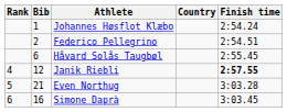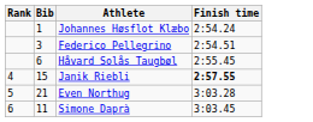 <table class="wikitable sortable">
 <tr>
 <th>Rank</th>
 <th>Bib</th>
 <th>Athlete</th>
-<th>Country</th>
 <th>Finish time</th>
 </tr>
 <tr>
 <td></td>
 <td>1</td>
 <td align="left"><a href='#'>Johannes Høsflot Klæbo</a></td>
-<td align="left"></td>
 <td>2:54.24</td>
 </tr>
 <tr>
 <td></td>
-<td>2</td>
+<td>3</td>
 <td align="left"><a href='#'>Federico Pellegrino</a></td>
-<td align="left"></td>
 <td>2:54.51</td>
 </tr>
 <tr>
 <td></td>
 <td>6</td>
 <td align="left"><a href='#'>Håvard Solås Taugbøl</a></td>
-<td align="left"></td>
 <td>2:55.45</td>
 </tr>
 <tr>
 <td>4</td>
-<td>12</td>
+<td>15</td>
 <td align="left"><a href='#'>Janik Riebli</a></td>
-<td align="left"></td>
 <td><strong>2:57.55</strong></td>
 </tr>
 <tr>
 <td>5</td>
 <td>21</td>
 <td align="left"><a href='#'>Even Northug</a></td>
-<td align="left"></td>
 <td>3:03.28</td>
 </tr>
 <tr>
 <td>6</td>
-<td>16</td>
+<td>11</td>
 <td align="left"><a href='#'>Simone Daprà</a></td>
-<td align="left"></td>
 <td>3:03.45</td>
 </tr>
 </table>
